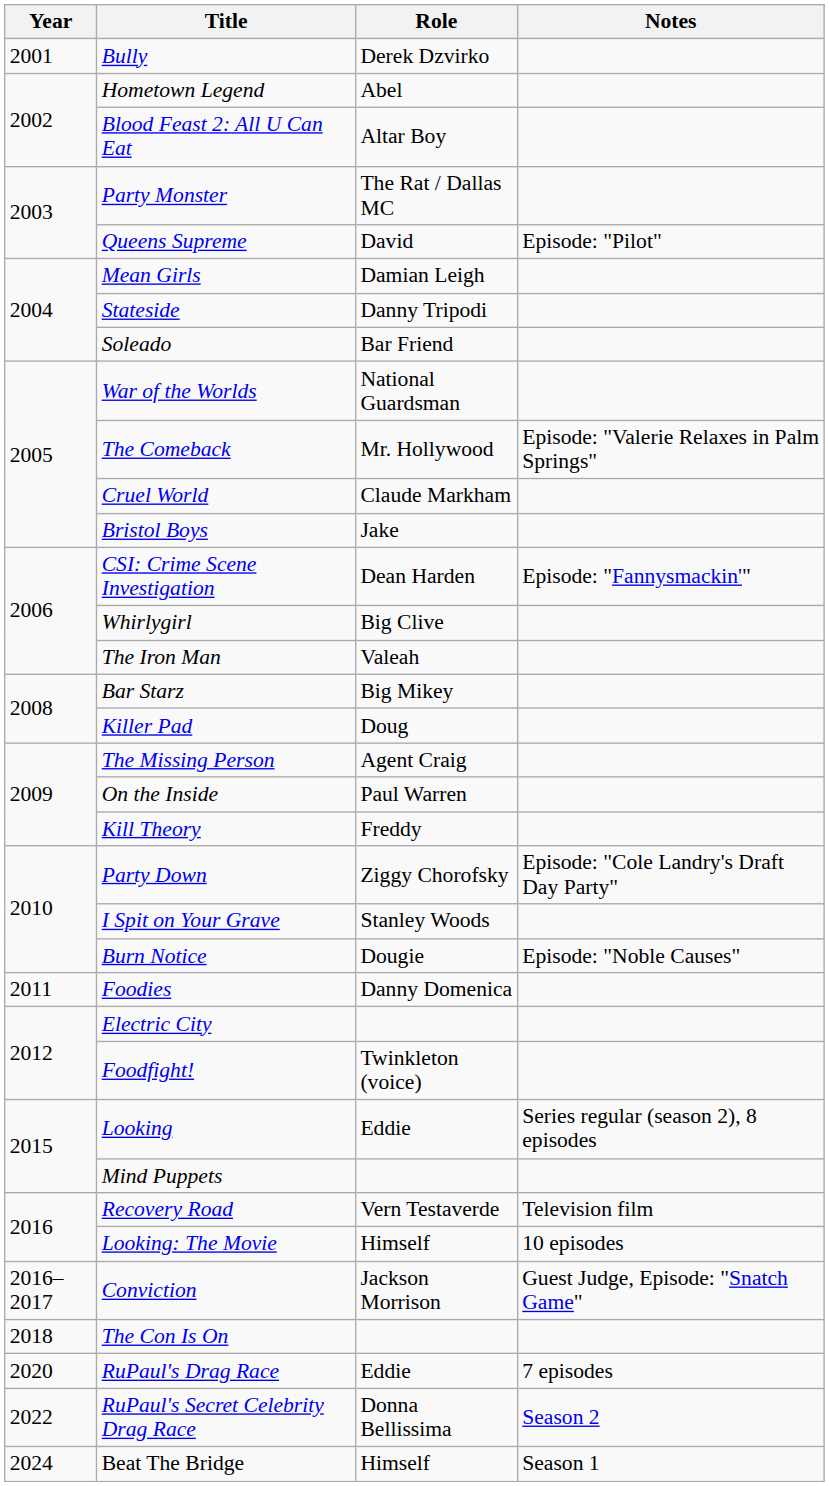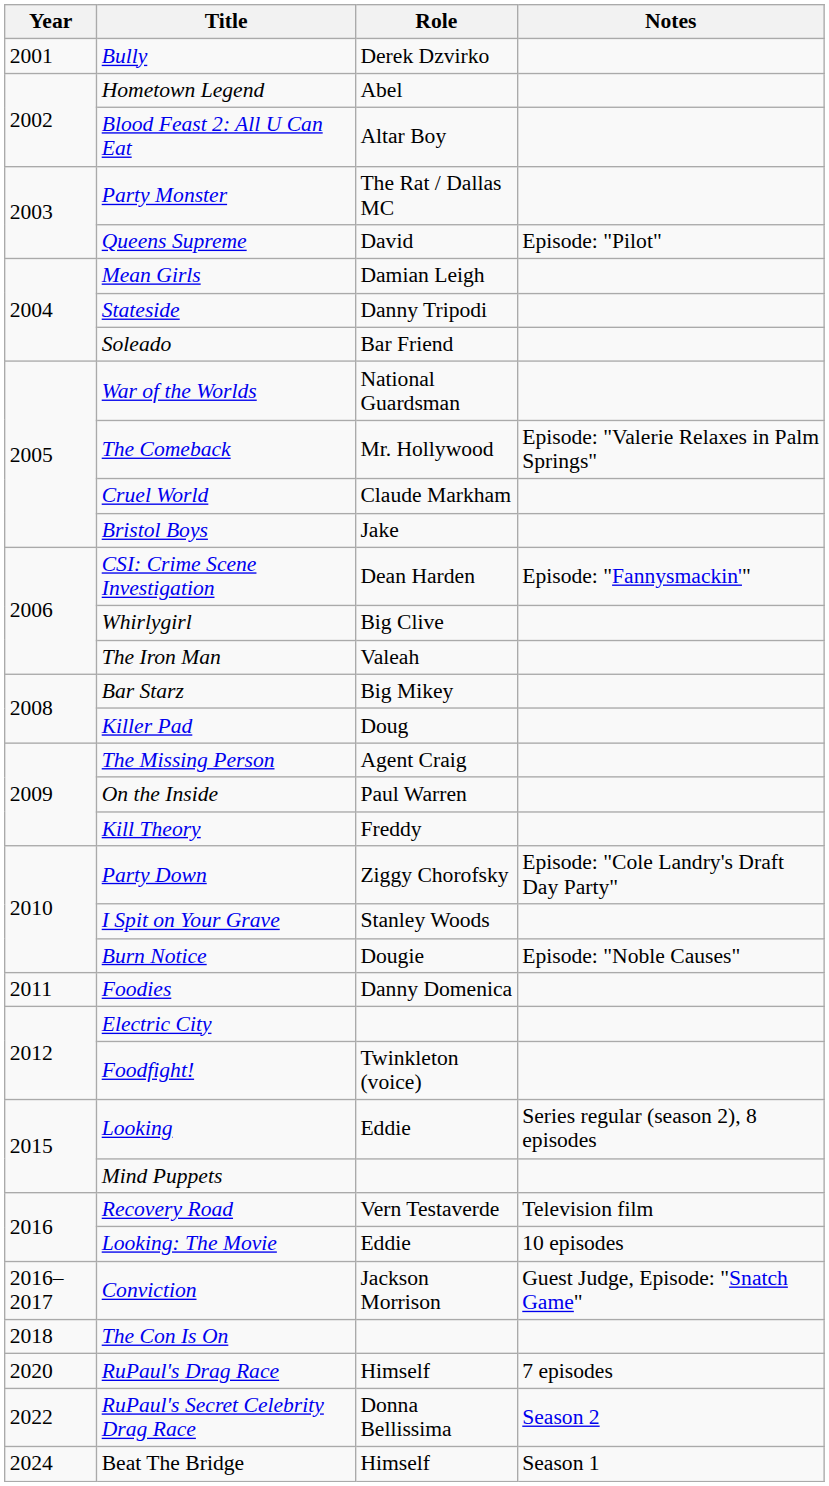 <table class="wikitable sortable">
 <tr>
 <th>Year</th>
 <th>Title</th>
 <th>Role</th>
 <th>Notes</th>
 </tr>
 <tr>
 <td>2001</td>
 <td><em><a href='#'>Bully</a></em></td>
 <td>Derek Dzvirko</td>
 <td></td>
 </tr>
 <tr>
 <td rowspan="2">2002</td>
 <td><em>Hometown Legend</em></td>
 <td>Abel</td>
 <td></td>
 </tr>
 <tr>
 <td><em><a href='#'>Blood Feast 2: All U Can Eat</a></em></td>
 <td>Altar Boy</td>
 <td></td>
 </tr>
 <tr>
 <td rowspan="2">2003</td>
 <td><em><a href='#'>Party Monster</a></em></td>
 <td>The Rat / Dallas MC</td>
 <td></td>
 </tr>
 <tr>
 <td><em><a href='#'>Queens Supreme</a></em></td>
 <td>David</td>
 <td>Episode: "Pilot"</td>
 </tr>
 <tr>
 <td rowspan="3">2004</td>
 <td><em><a href='#'>Mean Girls</a></em></td>
 <td>Damian Leigh</td>
 <td></td>
 </tr>
 <tr>
 <td><em><a href='#'>Stateside</a></em></td>
 <td>Danny Tripodi</td>
 <td></td>
 </tr>
 <tr>
 <td><em>Soleado</em></td>
 <td>Bar Friend</td>
 <td></td>
 </tr>
 <tr>
 <td rowspan="4">2005</td>
 <td><em><a href='#'>War of the Worlds</a></em></td>
 <td>National Guardsman</td>
 <td></td>
 </tr>
 <tr>
 <td><em><a href='#'>The Comeback</a></em></td>
 <td>Mr. Hollywood</td>
 <td>Episode: "Valerie Relaxes in Palm Springs"</td>
 </tr>
 <tr>
 <td><em><a href='#'>Cruel World</a></em></td>
 <td>Claude Markham</td>
 <td></td>
 </tr>
 <tr>
 <td><em><a href='#'>Bristol Boys</a></em></td>
 <td>Jake</td>
 <td></td>
 </tr>
 <tr>
 <td rowspan="3">2006</td>
 <td><em><a href='#'>CSI: Crime Scene Investigation</a></em></td>
 <td>Dean Harden</td>
 <td>Episode: "<a href='#'>Fannysmackin'</a>"</td>
 </tr>
 <tr>
 <td><em>Whirlygirl</em></td>
 <td>Big Clive</td>
 <td></td>
 </tr>
 <tr>
 <td><em>The Iron Man</em></td>
 <td>Valeah</td>
 <td></td>
 </tr>
 <tr>
 <td rowspan="2">2008</td>
 <td><em>Bar Starz</em></td>
 <td>Big Mikey</td>
 <td></td>
 </tr>
 <tr>
 <td><em><a href='#'>Killer Pad</a></em></td>
 <td>Doug</td>
 <td></td>
 </tr>
 <tr>
 <td rowspan="3">2009</td>
 <td><em><a href='#'>The Missing Person</a></em></td>
 <td>Agent Craig</td>
 <td></td>
 </tr>
 <tr>
 <td><em>On the Inside</em></td>
 <td>Paul Warren</td>
 <td></td>
 </tr>
 <tr>
 <td><em><a href='#'>Kill Theory</a></em></td>
 <td>Freddy</td>
 <td></td>
 </tr>
 <tr>
 <td rowspan="3">2010</td>
 <td><em><a href='#'>Party Down</a></em></td>
 <td>Ziggy Chorofsky</td>
 <td>Episode: "Cole Landry's Draft Day Party"</td>
 </tr>
 <tr>
 <td><em><a href='#'>I Spit on Your Grave</a></em></td>
 <td>Stanley Woods</td>
 <td></td>
 </tr>
 <tr>
 <td><em><a href='#'>Burn Notice</a></em></td>
 <td>Dougie</td>
 <td>Episode: "Noble Causes"</td>
 </tr>
 <tr>
 <td>2011</td>
 <td><em><a href='#'>Foodies</a></em></td>
 <td>Danny Domenica</td>
 <td></td>
 </tr>
 <tr>
 <td rowspan="2">2012</td>
 <td><em><a href='#'>Electric City</a></em></td>
 <td></td>
 <td></td>
 </tr>
 <tr>
 <td><em><a href='#'>Foodfight!</a></em></td>
 <td>Twinkleton (voice)</td>
 <td></td>
 </tr>
 <tr>
 <td rowspan="2">2015</td>
 <td><em><a href='#'>Looking</a></em></td>
 <td>Eddie</td>
 <td>Series regular (season 2), 8 episodes</td>
 </tr>
 <tr>
 <td><em>Mind Puppets</em></td>
 <td></td>
 <td></td>
 </tr>
 <tr>
 <td rowspan="2">2016</td>
 <td><em><a href='#'>Recovery Road</a></em></td>
 <td>Vern Testaverde</td>
 <td>Television film</td>
 </tr>
 <tr>
 <td><em><a href='#'>Looking: The Movie</a></em></td>
-<td>Himself</td>
+<td>Eddie</td>
 <td>10 episodes</td>
 </tr>
 <tr>
 <td>2016–2017</td>
 <td><em><a href='#'>Conviction</a></em></td>
 <td>Jackson Morrison</td>
 <td>Guest Judge, Episode: "<a href='#'>Snatch Game</a>"</td>
 </tr>
 <tr>
 <td>2018</td>
 <td><em><a href='#'>The Con Is On</a></em></td>
 <td></td>
 <td></td>
 </tr>
 <tr>
 <td>2020</td>
 <td><em><a href='#'>RuPaul's Drag Race</a></em></td>
-<td>Eddie</td>
+<td>Himself</td>
 <td>7 episodes </td>
 </tr>
 <tr>
 <td>2022</td>
 <td><em><a href='#'>RuPaul's Secret Celebrity Drag Race</a></em></td>
 <td>Donna Bellissima</td>
 <td><a href='#'>Season 2</a></td>
 </tr>
 <tr>
 <td>2024</td>
 <td>Beat The Bridge</td>
 <td>Himself</td>
 <td>Season 1</td>
 </tr>
 </table>
